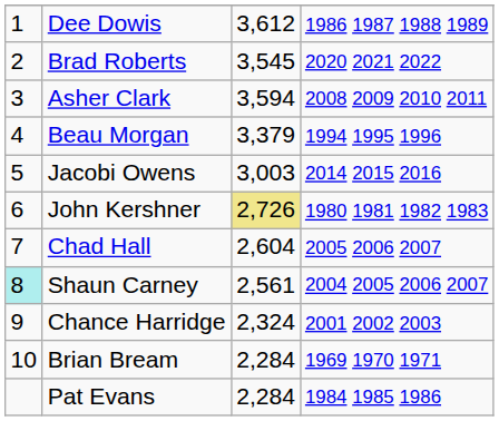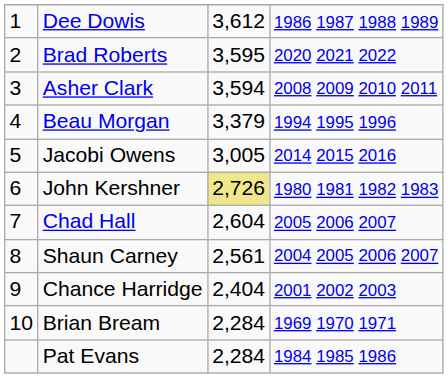 <table class="wikitable">
 <tr>
 </tr>
 <tr>
 <td>1</td>
 <td><a href='#'>Dee Dowis</a></td>
 <td>3,612</td>
 <td style="font-size:80%;"><a href='#'>1986</a> <a href='#'>1987</a> <a href='#'>1988</a> <a href='#'>1989</a></td>
 </tr>
 <tr>
 <td>2</td>
 <td><a href='#'>Brad Roberts</a></td>
-<td>3,545</td>
+<td>3,595</td>
 <td style="font-size:80%;"><a href='#'>2020</a> <a href='#'>2021</a> <a href='#'>2022</a></td>
 </tr>
 <tr>
 <td>3</td>
 <td><a href='#'>Asher Clark</a></td>
 <td>3,594</td>
 <td style="font-size:80%;"><a href='#'>2008</a> <a href='#'>2009</a> <a href='#'>2010</a> <a href='#'>2011</a></td>
 </tr>
 <tr>
 <td>4</td>
 <td><a href='#'>Beau Morgan</a></td>
 <td>3,379</td>
 <td style="font-size:80%;"><a href='#'>1994</a> <a href='#'>1995</a> <a href='#'>1996</a></td>
 </tr>
 <tr>
 <td>5</td>
 <td>Jacobi Owens</td>
-<td>3,003</td>
+<td>3,005</td>
 <td style="font-size:80%;"><a href='#'>2014</a> <a href='#'>2015</a> <a href='#'>2016</a></td>
 </tr>
 <tr>
 <td>6</td>
 <td>John Kershner</td>
 <td style="background: khaki;">2,726</td>
 <td style="font-size:80%;"><a href='#'>1980</a> <a href='#'>1981</a> <a href='#'>1982</a> <a href='#'>1983</a></td>
 </tr>
 <tr>
 <td>7</td>
 <td><a href='#'>Chad Hall</a></td>
 <td>2,604</td>
 <td style="font-size:80%;"><a href='#'>2005</a> <a href='#'>2006</a> <a href='#'>2007</a></td>
 </tr>
 <tr>
-<td style="background: paleturquoise;">8</td>
+<td>8</td>
 <td>Shaun Carney</td>
 <td>2,561</td>
 <td style="font-size:80%;"><a href='#'>2004</a> <a href='#'>2005</a> <a href='#'>2006</a> <a href='#'>2007</a></td>
 </tr>
 <tr>
 <td>9</td>
 <td>Chance Harridge</td>
-<td>2,324</td>
+<td>2,404</td>
 <td style="font-size:80%;"><a href='#'>2001</a> <a href='#'>2002</a> <a href='#'>2003</a></td>
 </tr>
 <tr>
 <td>10</td>
 <td>Brian Bream</td>
 <td>2,284</td>
 <td style="font-size:80%;"><a href='#'>1969</a> <a href='#'>1970</a> <a href='#'>1971</a></td>
 </tr>
 <tr>
 <td></td>
 <td>Pat Evans</td>
 <td>2,284</td>
 <td style="font-size:80%;"><a href='#'>1984</a> <a href='#'>1985</a> <a href='#'>1986</a></td>
 </tr>
 </table>
